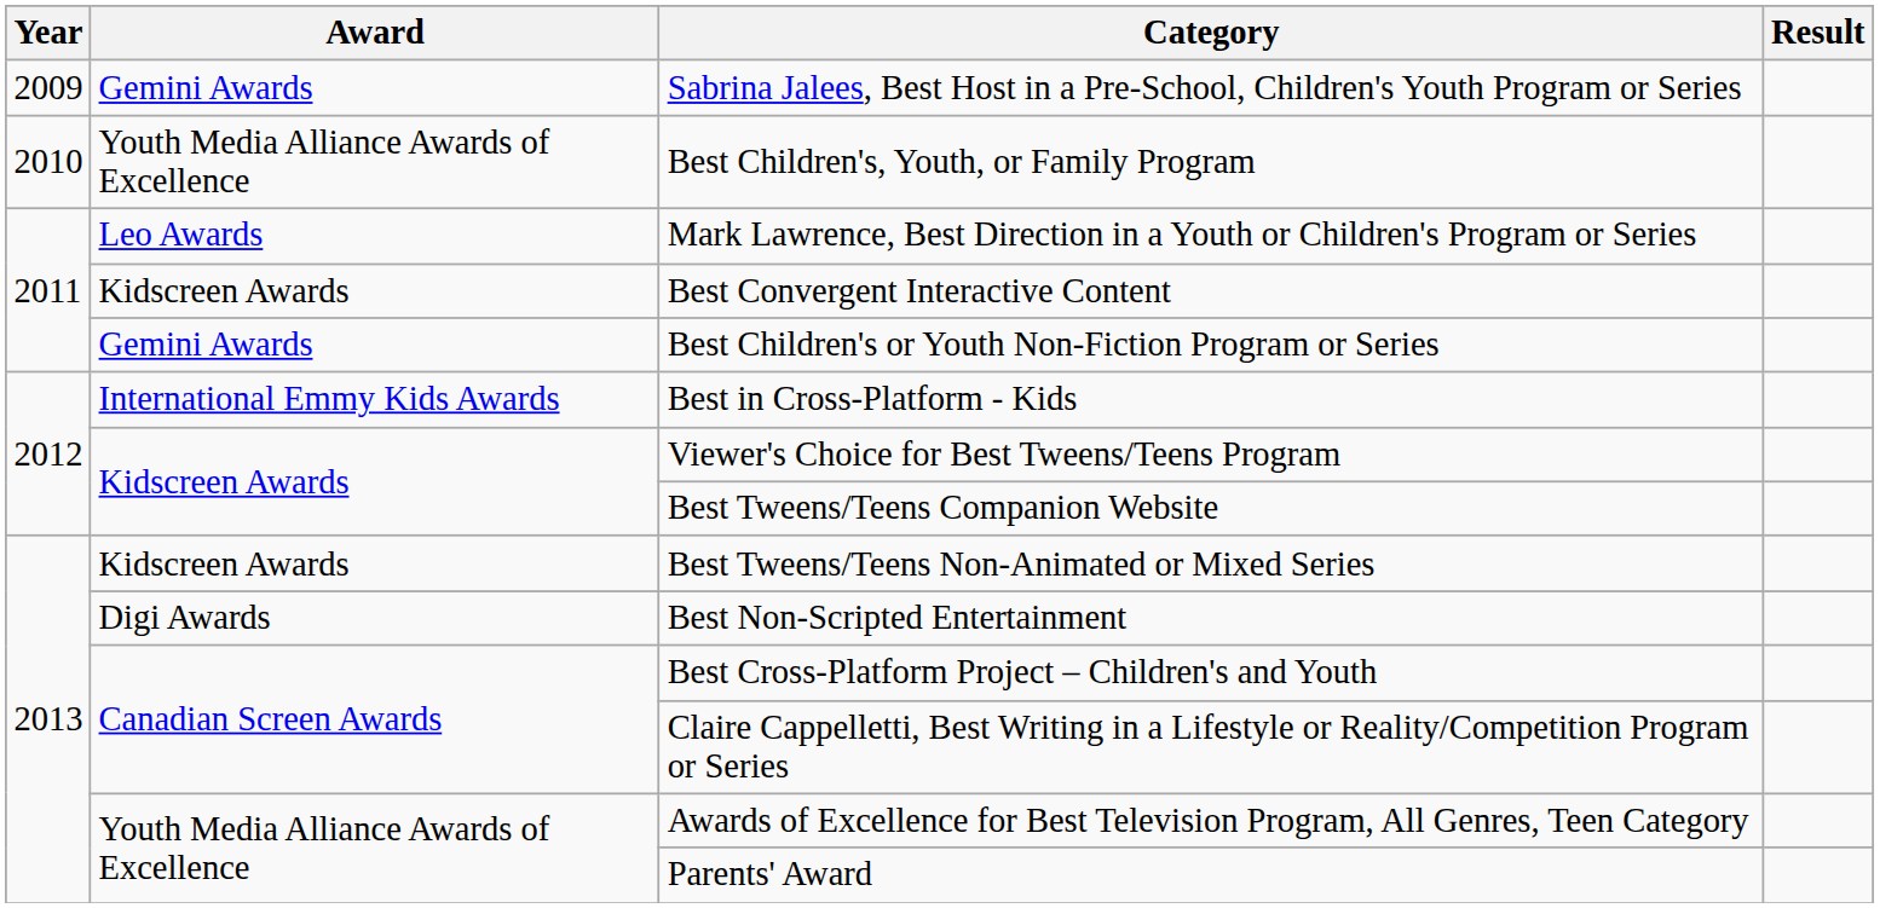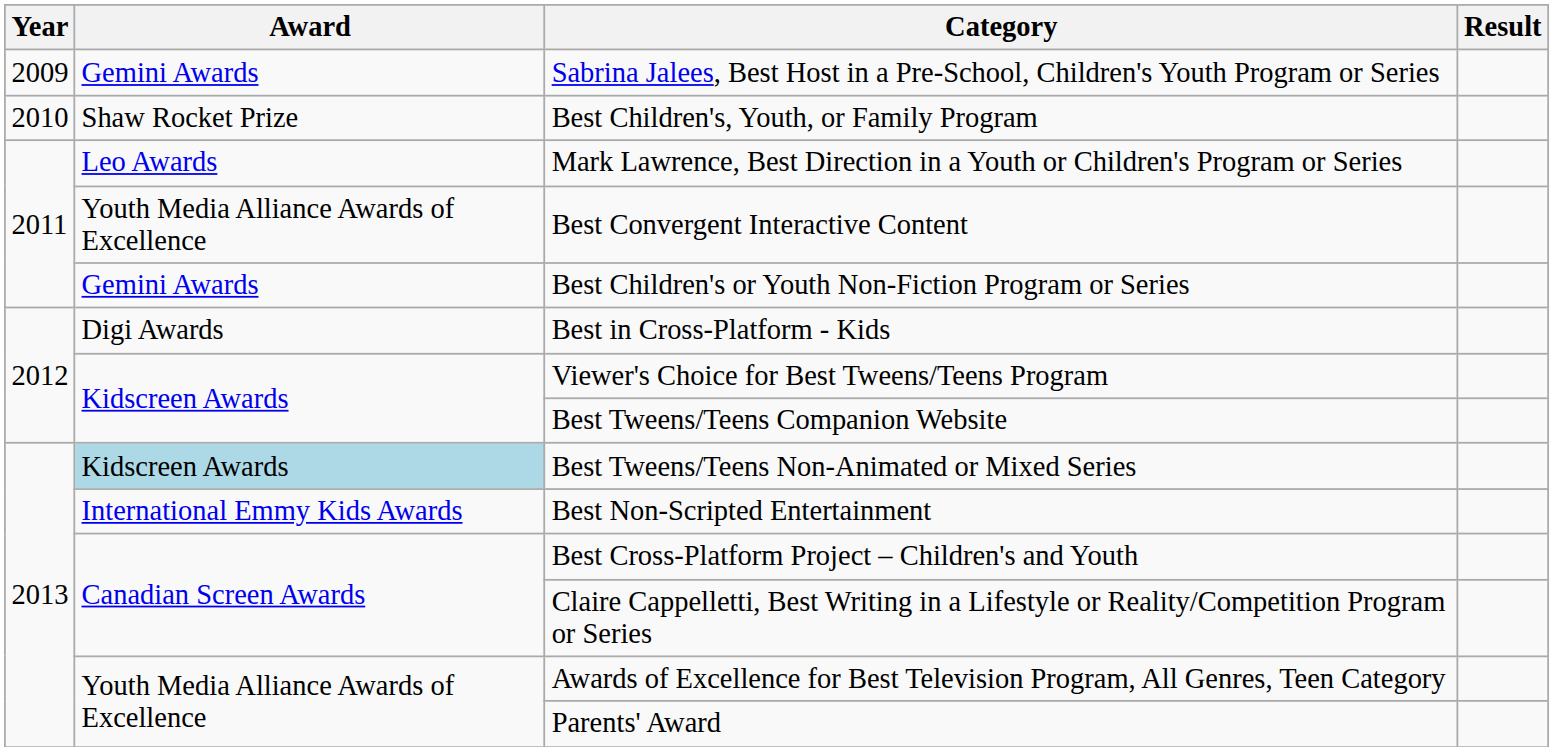 <table class="wikitable sortable">
 <tr>
 <th>Year</th>
 <th>Award</th>
 <th>Category</th>
 <th>Result</th>
 </tr>
 <tr>
 <td>2009</td>
 <td><a href='#'>Gemini Awards</a></td>
 <td><a href='#'>Sabrina Jalees</a>, Best Host in a Pre-School, Children's Youth Program or Series</td>
 <td></td>
 </tr>
 <tr>
 <td>2010</td>
-<td>Youth Media Alliance Awards of Excellence</td>
+<td>Shaw Rocket Prize</td>
 <td>Best Children's, Youth, or Family Program</td>
 <td></td>
 </tr>
 <tr>
 <td rowspan=3>2011</td>
 <td><a href='#'>Leo Awards</a></td>
 <td>Mark Lawrence, Best Direction in a Youth or Children's Program or Series</td>
 <td></td>
 </tr>
 <tr>
-<td>Kidscreen Awards</td>
+<td>Youth Media Alliance Awards of Excellence</td>
 <td>Best Convergent Interactive Content</td>
 <td></td>
 </tr>
 <tr>
 <td><a href='#'>Gemini Awards</a></td>
 <td>Best Children's or Youth Non-Fiction Program or Series</td>
 <td></td>
 </tr>
 <tr>
 <td rowspan=3>2012</td>
-<td><a href='#'>International Emmy Kids Awards</a></td>
+<td>Digi Awards</td>
 <td>Best in Cross-Platform - Kids</td>
 <td></td>
 </tr>
 <tr>
 <td rowspan=2><a href='#'>Kidscreen Awards</a></td>
 <td>Viewer's Choice for Best Tweens/Teens Program</td>
 <td></td>
 </tr>
 <tr>
 <td>Best Tweens/Teens Companion Website</td>
 <td></td>
 </tr>
 <tr>
 <td rowspan=6>2013</td>
-<td>Kidscreen Awards</td>
+<td style="background: lightblue;">Kidscreen Awards</td>
 <td>Best Tweens/Teens Non-Animated or Mixed Series</td>
 <td></td>
 </tr>
 <tr>
-<td>Digi Awards</td>
+<td><a href='#'>International Emmy Kids Awards</a></td>
 <td>Best Non-Scripted Entertainment</td>
 <td></td>
 </tr>
 <tr>
 <td rowspan=2><a href='#'>Canadian Screen Awards</a></td>
 <td>Best Cross-Platform Project – Children's and Youth</td>
 <td></td>
 </tr>
 <tr>
 <td>Claire Cappelletti, Best Writing in a Lifestyle or Reality/Competition Program or Series</td>
 <td></td>
 </tr>
 <tr>
 <td rowspan=2>Youth Media Alliance Awards of Excellence</td>
 <td>Awards of Excellence for Best Television Program, All Genres, Teen Category</td>
 <td></td>
 </tr>
 <tr>
 <td>Parents' Award</td>
 <td><br></td>
 </tr>
 </table>
